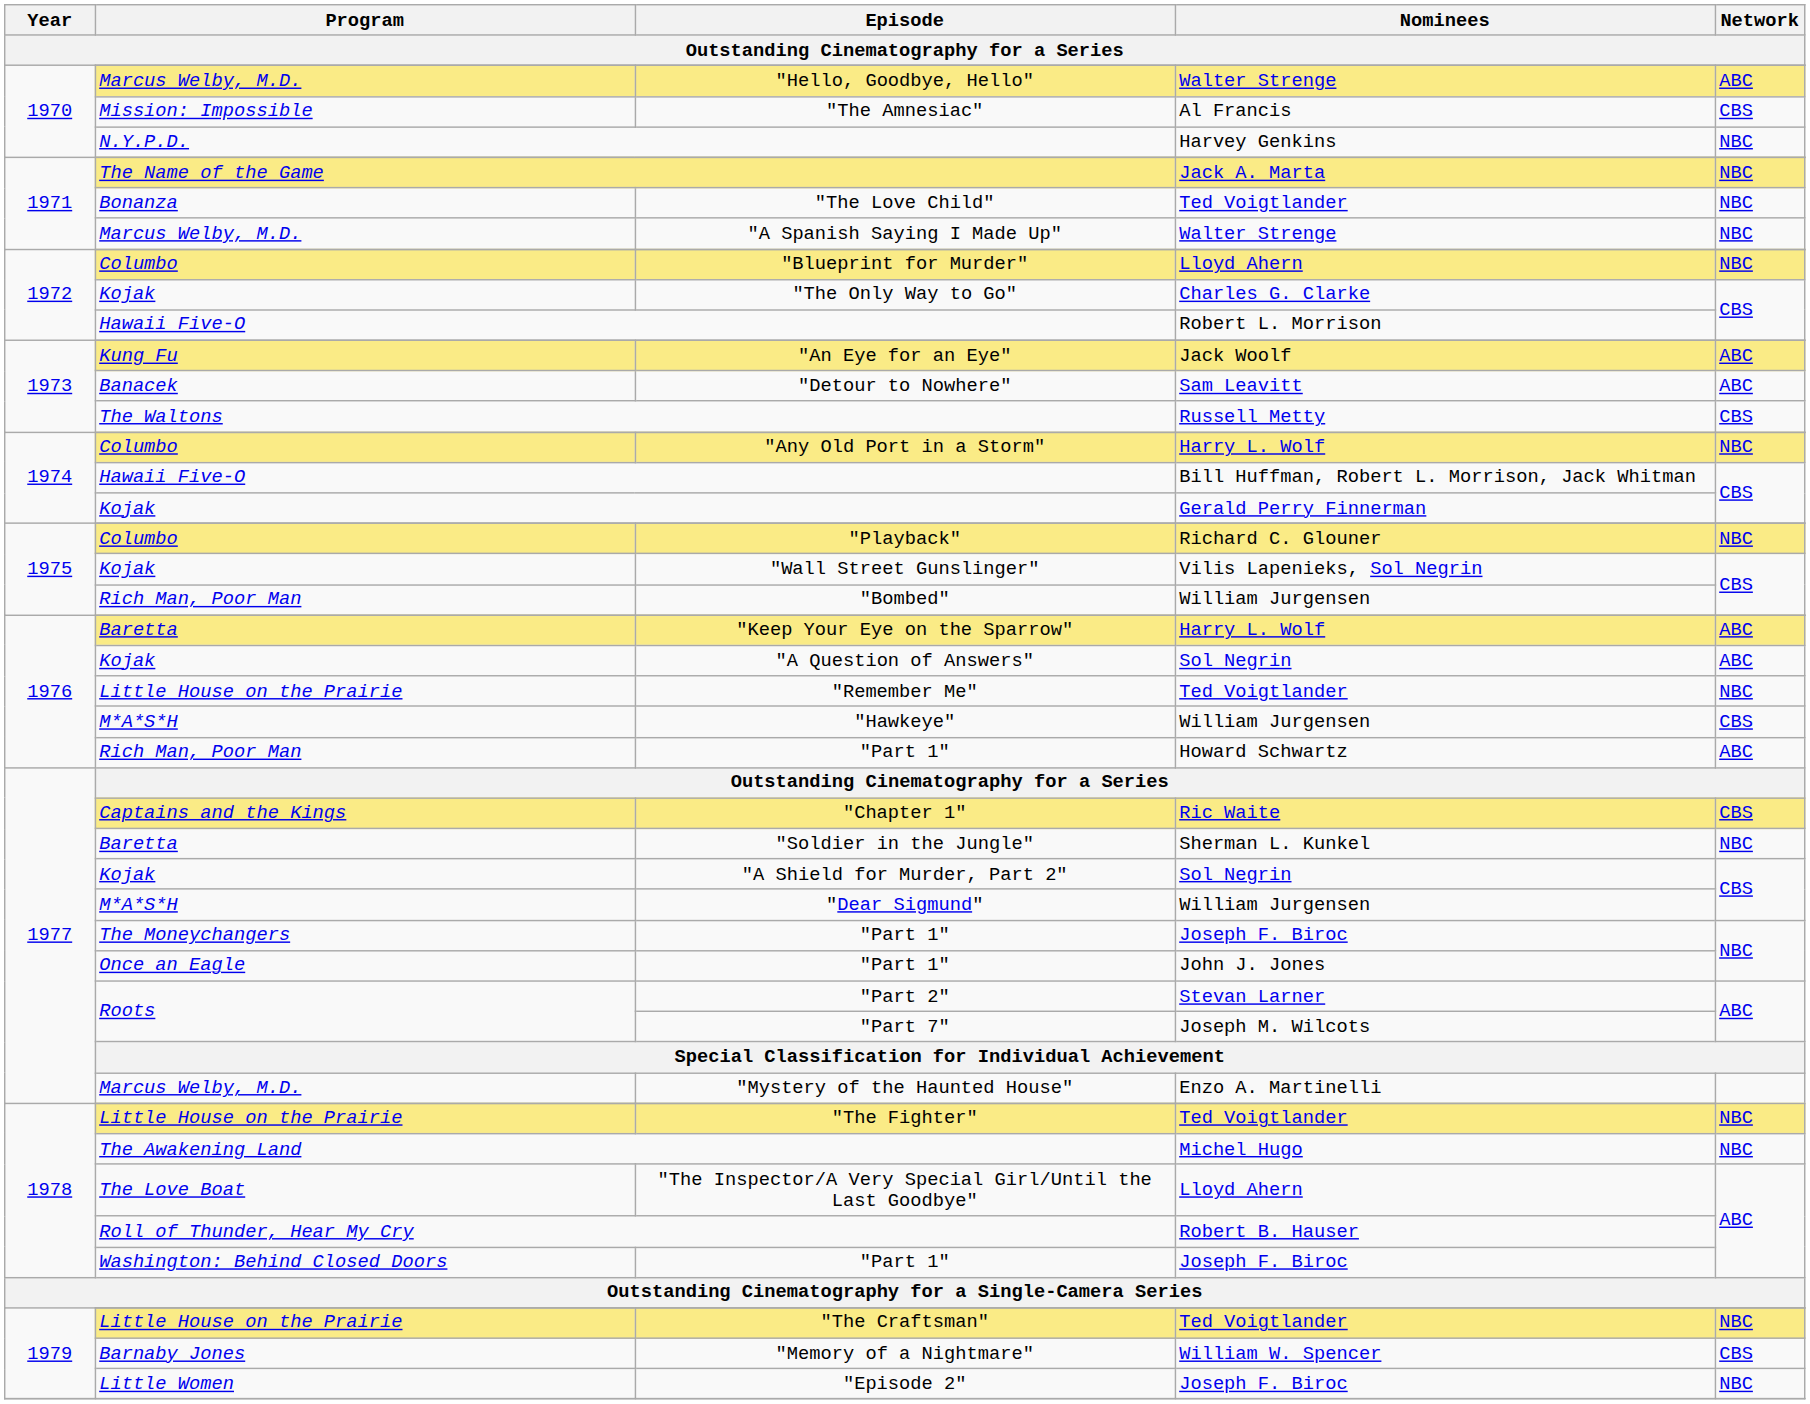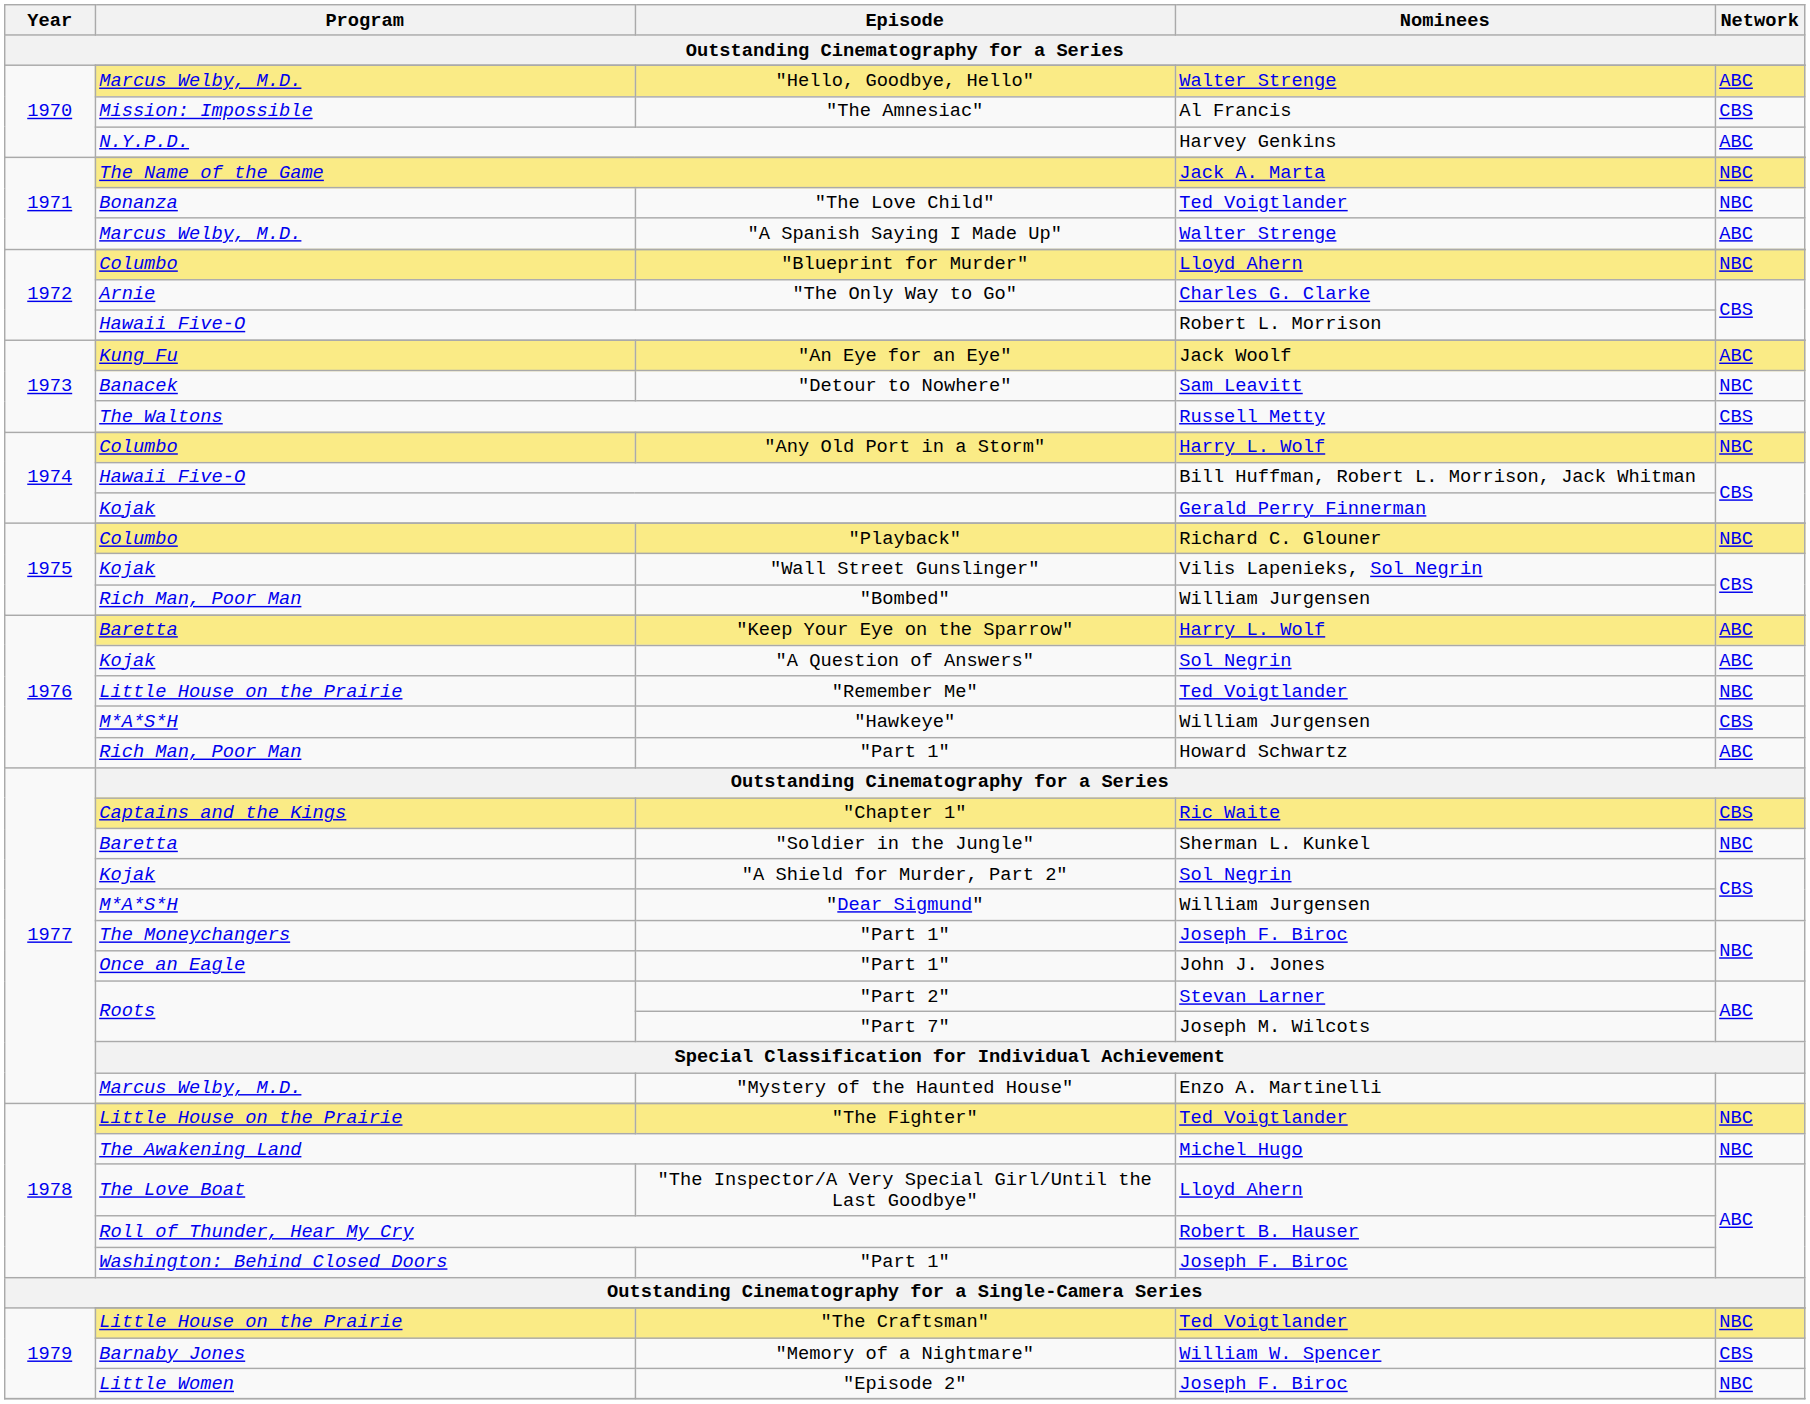 <table class="wikitable">
 <tr>
 <th width="5%">Year</th>
 <th width="30%">Program</th>
 <th width="30%">Episode</th>
 <th width="30%">Nominees</th>
 <th width="5%">Network</th>
 </tr>
 <tr>
 <th colspan="5">Outstanding Cinematography for a Series</th>
 </tr>
 <tr>
 <td rowspan="4" align=center><a href='#'>1970</a><br></td>
 </tr>
 <tr style="background:#FAEB86;">
 <td><em><a href='#'>Marcus Welby, M.D.</a></em></td>
 <td align=center>"Hello, Goodbye, Hello"</td>
 <td><a href='#'>Walter Strenge</a></td>
 <td><a href='#'>ABC</a></td>
 </tr>
 <tr>
 <td><em><a href='#'>Mission: Impossible</a></em></td>
 <td align=center>"The Amnesiac"</td>
 <td>Al Francis</td>
 <td><a href='#'>CBS</a></td>
 </tr>
 <tr>
 <td colspan=2><em><a href='#'>N.Y.P.D.</a></em></td>
 <td>Harvey Genkins</td>
-<td><a href='#'>NBC</a></td>
+<td><a href='#'>ABC</a></td>
 </tr>
 <tr>
 <td rowspan="4" align=center><a href='#'>1971</a><br></td>
 </tr>
 <tr style="background:#FAEB86;">
 <td colspan=2><em><a href='#'>The Name of the Game</a></em></td>
 <td><a href='#'>Jack A. Marta</a></td>
 <td><a href='#'>NBC</a></td>
 </tr>
 <tr>
 <td><em><a href='#'>Bonanza</a></em></td>
 <td align=center>"The Love Child"</td>
 <td><a href='#'>Ted Voigtlander</a></td>
 <td><a href='#'>NBC</a></td>
 </tr>
 <tr>
 <td><em><a href='#'>Marcus Welby, M.D.</a></em></td>
 <td align=center>"A Spanish Saying I Made Up"</td>
 <td><a href='#'>Walter Strenge</a></td>
-<td><a href='#'>NBC</a></td>
+<td><a href='#'>ABC</a></td>
 </tr>
 <tr>
 <td rowspan="4" align=center><a href='#'>1972</a><br></td>
 </tr>
 <tr style="background:#FAEB86;">
 <td><em><a href='#'>Columbo</a></em></td>
 <td align=center>"Blueprint for Murder"</td>
 <td><a href='#'>Lloyd Ahern</a></td>
 <td><a href='#'>NBC</a></td>
 </tr>
 <tr>
-<td><em><a href='#'>Kojak</a></em></td>
+<td><em><a href='#'>Arnie</a></em></td>
 <td align=center>"The Only Way to Go"</td>
 <td><a href='#'>Charles G. Clarke</a></td>
 <td rowspan=2><a href='#'>CBS</a></td>
 </tr>
 <tr>
 <td colspan=2><em><a href='#'>Hawaii Five-O</a></em></td>
 <td>Robert L. Morrison</td>
 </tr>
 <tr>
 <td rowspan="4" align=center><a href='#'>1973</a><br></td>
 </tr>
 <tr style="background:#FAEB86;">
 <td><em><a href='#'>Kung Fu</a></em></td>
 <td align=center>"An Eye for an Eye"</td>
 <td>Jack Woolf</td>
 <td><a href='#'>ABC</a></td>
 </tr>
 <tr>
 <td><em><a href='#'>Banacek</a></em></td>
 <td align=center>"Detour to Nowhere"</td>
 <td><a href='#'>Sam Leavitt</a></td>
-<td><a href='#'>ABC</a></td>
+<td><a href='#'>NBC</a></td>
 </tr>
 <tr>
 <td colspan=2><em><a href='#'>The Waltons</a></em></td>
 <td><a href='#'>Russell Metty</a></td>
 <td><a href='#'>CBS</a></td>
 </tr>
 <tr>
 <td rowspan="4" align=center><a href='#'>1974</a><br></td>
 </tr>
 <tr style="background:#FAEB86;">
 <td><em><a href='#'>Columbo</a></em></td>
 <td align=center>"Any Old Port in a Storm"</td>
 <td><a href='#'>Harry L. Wolf</a></td>
 <td><a href='#'>NBC</a></td>
 </tr>
 <tr>
 <td colspan=2><em><a href='#'>Hawaii Five-O</a></em></td>
 <td>Bill Huffman, Robert L. Morrison, Jack Whitman</td>
 <td rowspan=2><a href='#'>CBS</a></td>
 </tr>
 <tr>
 <td colspan=2><em><a href='#'>Kojak</a></em></td>
 <td><a href='#'>Gerald Perry Finnerman</a></td>
 </tr>
 <tr>
 <td rowspan="4" align=center><a href='#'>1975</a><br></td>
 </tr>
 <tr style="background:#FAEB86;">
 <td><em><a href='#'>Columbo</a></em></td>
 <td align=center>"Playback"</td>
 <td>Richard C. Glouner</td>
 <td><a href='#'>NBC</a></td>
 </tr>
 <tr>
 <td><em><a href='#'>Kojak</a></em></td>
 <td align=center>"Wall Street Gunslinger"</td>
 <td>Vilis Lapenieks, <a href='#'>Sol Negrin</a></td>
 <td rowspan=2><a href='#'>CBS</a></td>
 </tr>
 <tr>
 <td><em><a href='#'>Rich Man, Poor Man</a></em></td>
 <td align=center>"Bombed"</td>
 <td>William Jurgensen</td>
 </tr>
 <tr>
 <td rowspan="6" align=center><a href='#'>1976</a><br></td>
 </tr>
 <tr style="background:#FAEB86;">
 <td><em><a href='#'>Baretta</a></em></td>
 <td align=center>"Keep Your Eye on the Sparrow"</td>
 <td><a href='#'>Harry L. Wolf</a></td>
 <td><a href='#'>ABC</a></td>
 </tr>
 <tr>
 <td><em><a href='#'>Kojak</a></em></td>
 <td align=center>"A Question of Answers"</td>
 <td><a href='#'>Sol Negrin</a></td>
 <td><a href='#'>ABC</a></td>
 </tr>
 <tr>
 <td><em><a href='#'>Little House on the Prairie</a></em></td>
 <td align=center>"Remember Me"</td>
 <td><a href='#'>Ted Voigtlander</a></td>
 <td><a href='#'>NBC</a></td>
 </tr>
 <tr>
 <td><em><a href='#'>M*A*S*H</a></em></td>
 <td align=center>"Hawkeye"</td>
 <td>William Jurgensen</td>
 <td><a href='#'>CBS</a></td>
 </tr>
 <tr>
 <td><em><a href='#'>Rich Man, Poor Man</a></em></td>
 <td align=center>"Part 1"</td>
 <td>Howard Schwartz</td>
 <td><a href='#'>ABC</a></td>
 </tr>
 <tr>
 <td rowspan="11" align=center><a href='#'>1977</a></td>
 <th colspan="4">Outstanding Cinematography for a Series</th>
 </tr>
 <tr style="background:#FAEB86;">
 <td><em><a href='#'>Captains and the Kings</a></em></td>
 <td align=center>"Chapter 1"</td>
 <td><a href='#'>Ric Waite</a></td>
 <td><a href='#'>CBS</a></td>
 </tr>
 <tr>
 <td><em><a href='#'>Baretta</a></em></td>
 <td align=center>"Soldier in the Jungle"</td>
 <td>Sherman L. Kunkel</td>
 <td><a href='#'>NBC</a></td>
 </tr>
 <tr>
 <td><em><a href='#'>Kojak</a></em></td>
 <td align=center>"A Shield for Murder, Part 2"</td>
 <td><a href='#'>Sol Negrin</a></td>
 <td rowspan=2><a href='#'>CBS</a></td>
 </tr>
 <tr>
 <td><em><a href='#'>M*A*S*H</a></em></td>
 <td align=center>"<a href='#'>Dear Sigmund</a>"</td>
 <td>William Jurgensen</td>
 </tr>
 <tr>
 <td><em><a href='#'>The Moneychangers</a></em></td>
 <td align=center>"Part 1"</td>
 <td><a href='#'>Joseph F. Biroc</a></td>
 <td rowspan=2><a href='#'>NBC</a></td>
 </tr>
 <tr>
 <td><em><a href='#'>Once an Eagle</a></em></td>
 <td align=center>"Part 1"</td>
 <td>John J. Jones</td>
 </tr>
 <tr>
 <td rowspan=2><em><a href='#'>Roots</a></em></td>
 <td align=center>"Part 2"</td>
 <td><a href='#'>Stevan Larner</a></td>
 <td rowspan=2><a href='#'>ABC</a></td>
 </tr>
 <tr>
 <td align=center>"Part 7"</td>
 <td>Joseph M. Wilcots</td>
 </tr>
 <tr>
 <th colspan="4">Special Classification for Individual Achievement</th>
 </tr>
 <tr>
 <td><em><a href='#'>Marcus Welby, M.D.</a></em></td>
 <td align=center>"Mystery of the Haunted House"</td>
 <td>Enzo A. Martinelli</td>
 </tr>
 <tr>
 <td rowspan="6" align=center><a href='#'>1978</a><br></td>
 </tr>
 <tr style="background:#FAEB86;">
 <td><em><a href='#'>Little House on the Prairie</a></em></td>
 <td align=center>"The Fighter"</td>
 <td><a href='#'>Ted Voigtlander</a></td>
 <td><a href='#'>NBC</a></td>
 </tr>
 <tr>
 <td colspan=2><em><a href='#'>The Awakening Land</a></em></td>
 <td><a href='#'>Michel Hugo</a></td>
 <td><a href='#'>NBC</a></td>
 </tr>
 <tr>
 <td><em><a href='#'>The Love Boat</a></em></td>
 <td align=center>"The Inspector/A Very Special Girl/Until the Last Goodbye"</td>
 <td><a href='#'>Lloyd Ahern</a></td>
 <td rowspan=3><a href='#'>ABC</a></td>
 </tr>
 <tr>
 <td colspan=2><em><a href='#'>Roll of Thunder, Hear My Cry</a></em></td>
 <td><a href='#'>Robert B. Hauser</a></td>
 </tr>
 <tr>
 <td><em><a href='#'>Washington: Behind Closed Doors</a></em></td>
 <td align=center>"Part 1"</td>
 <td><a href='#'>Joseph F. Biroc</a></td>
 </tr>
 <tr>
 <th colspan="5">Outstanding Cinematography for a Single-Camera Series</th>
 </tr>
 <tr>
 <td rowspan="4" align=center><a href='#'>1979</a><br></td>
 </tr>
 <tr style="background:#FAEB86;">
 <td><em><a href='#'>Little House on the Prairie</a></em></td>
 <td align=center>"The Craftsman"</td>
 <td><a href='#'>Ted Voigtlander</a></td>
 <td><a href='#'>NBC</a></td>
 </tr>
 <tr>
 <td><em><a href='#'>Barnaby Jones</a></em></td>
 <td align=center>"Memory of a Nightmare"</td>
 <td><a href='#'>William W. Spencer</a></td>
 <td><a href='#'>CBS</a></td>
 </tr>
 <tr>
 <td><em><a href='#'>Little Women</a></em></td>
 <td align=center>"Episode 2"</td>
 <td><a href='#'>Joseph F. Biroc</a></td>
 <td><a href='#'>NBC</a></td>
 </tr>
 <tr>
 </tr>
 </table>
